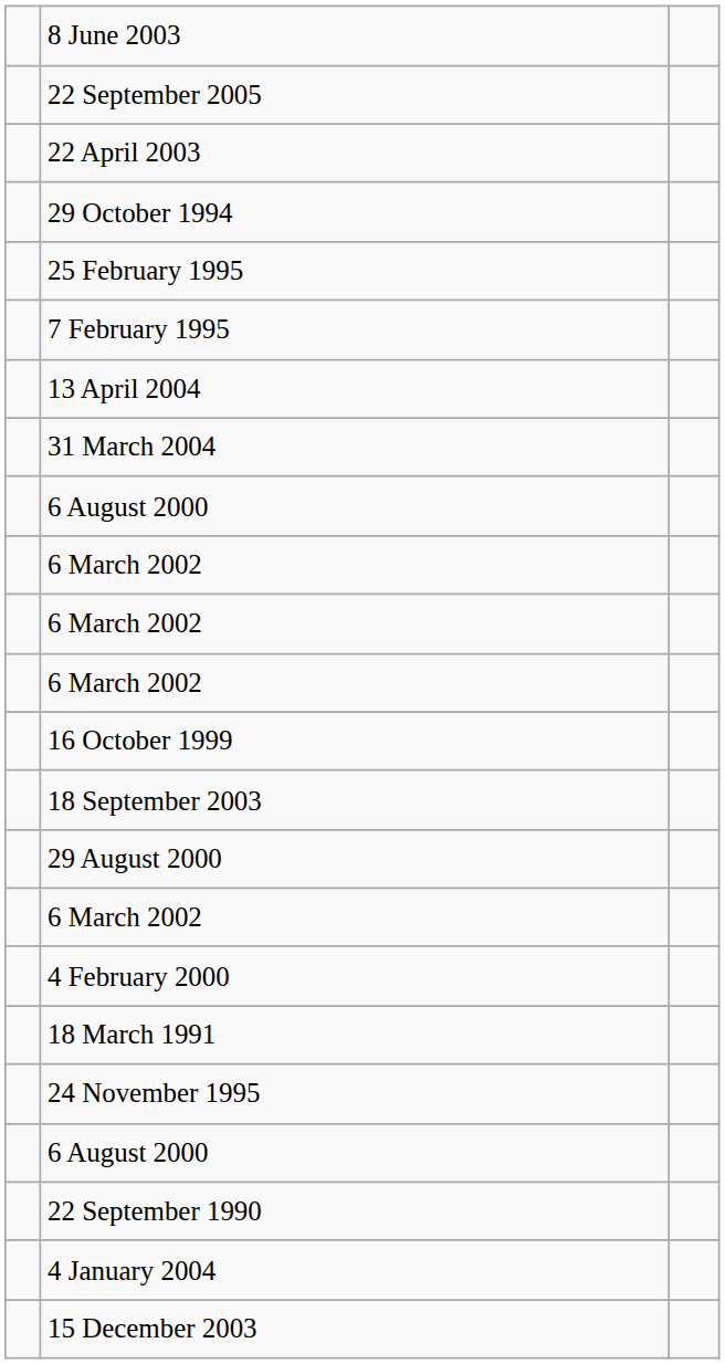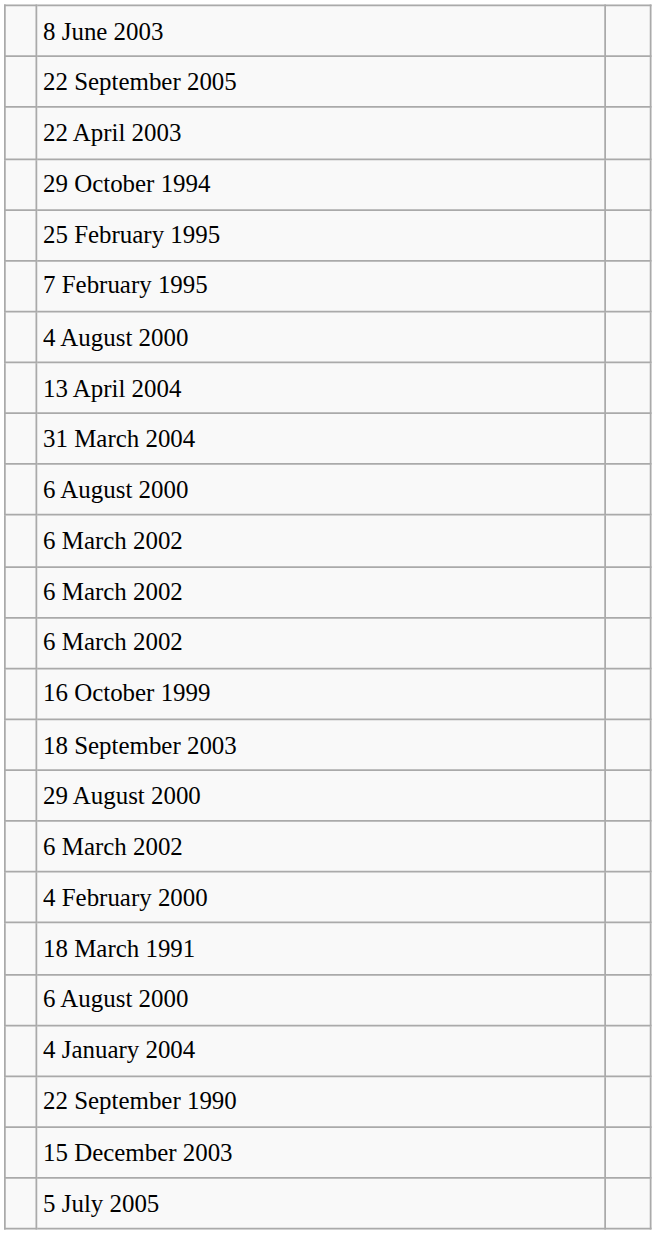 <table class="wikitable" style="font-size: 89%; float: left; width: 26em; margin-right: 1em; height: 700px">
 <tr>
 <td></td>
 <td>8 June 2003</td>
 <td></td>
 </tr>
 <tr>
 <td></td>
 <td>22 September 2005</td>
 <td></td>
 </tr>
 <tr>
 <td></td>
 <td>22 April 2003</td>
 <td></td>
 </tr>
 <tr>
 <td></td>
 <td>29 October 1994</td>
 <td></td>
 </tr>
 <tr>
 <td></td>
 <td>25 February 1995</td>
 <td></td>
 </tr>
 <tr>
 <td></td>
 <td>7 February 1995</td>
+<td></td>
+</tr>
+<tr>
+<td></td>
+<td>4 August 2000</td>
 <td></td>
 </tr>
 <tr>
 <td></td>
 <td>13 April 2004</td>
 <td></td>
 </tr>
 <tr>
 <td></td>
 <td>31 March 2004</td>
 <td></td>
 </tr>
 <tr>
 <td></td>
 <td>6 August 2000</td>
 <td></td>
 </tr>
 <tr>
 <td></td>
 <td>6 March 2002</td>
 <td></td>
 </tr>
 <tr>
 <td></td>
 <td>6 March 2002</td>
 <td></td>
 </tr>
 <tr>
 <td></td>
 <td>6 March 2002</td>
 <td></td>
 </tr>
 <tr>
 <td></td>
 <td>16 October 1999</td>
 <td></td>
 </tr>
 <tr>
 <td></td>
 <td>18 September 2003</td>
 <td></td>
 </tr>
 <tr>
 <td></td>
 <td>29 August 2000</td>
 <td></td>
 </tr>
 <tr>
 <td></td>
 <td>6 March 2002</td>
 <td></td>
 </tr>
 <tr>
 <td></td>
 <td>4 February 2000</td>
 <td></td>
 </tr>
 <tr>
 <td></td>
 <td>18 March 1991</td>
 <td></td>
 </tr>
 <tr>
 <td></td>
-<td>24 November 1995</td>
+<td>6 August 2000</td>
 <td></td>
 </tr>
 <tr>
 <td></td>
-<td>6 August 2000</td>
+<td>4 January 2004</td>
 <td></td>
 </tr>
 <tr>
 <td></td>
 <td>22 September 1990</td>
 <td> </td>
 </tr>
 <tr>
 <td></td>
-<td>4 January 2004</td>
+<td>15 December 2003</td>
 <td></td>
 </tr>
 <tr>
 <td></td>
-<td>15 December 2003</td>
+<td>5 July 2005</td>
 <td></td>
 </tr>
 </table>
